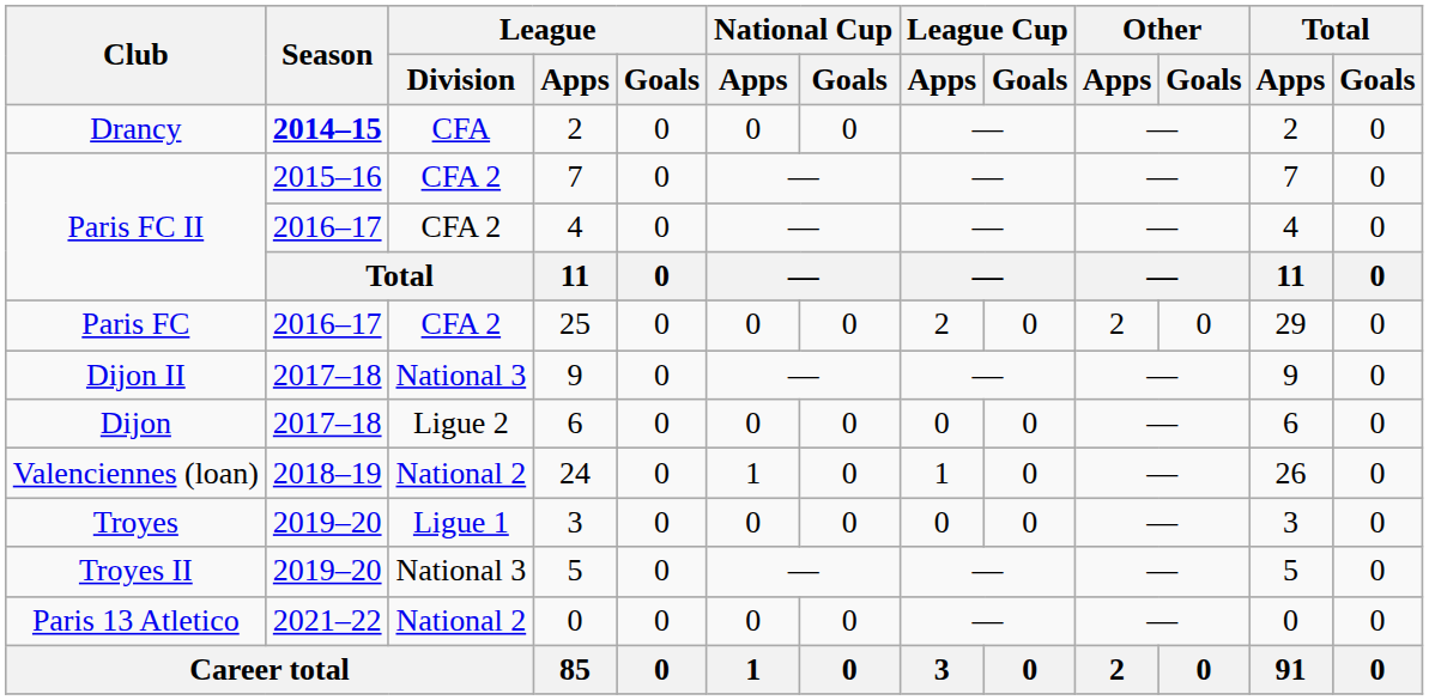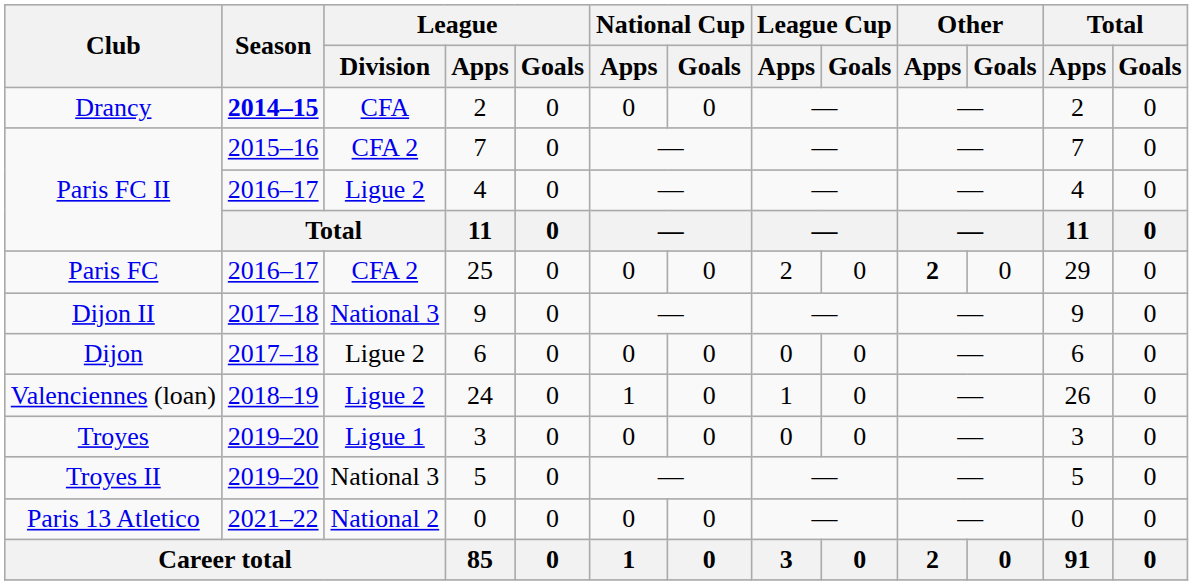 <table class="wikitable" style="text-align:center">
 <tr>
 <th rowspan="2">Club</th>
 <th rowspan="2">Season</th>
 <th colspan="3">League</th>
 <th colspan="2">National Cup</th>
 <th colspan="2">League Cup</th>
 <th colspan="2">Other</th>
 <th colspan="2">Total</th>
 </tr>
 <tr>
 <th>Division</th>
 <th>Apps</th>
 <th>Goals</th>
 <th>Apps</th>
 <th>Goals</th>
 <th>Apps</th>
 <th>Goals</th>
 <th>Apps</th>
 <th>Goals</th>
 <th>Apps</th>
 <th>Goals</th>
 </tr>
 <tr>
 <td><a href='#'>Drancy</a></td>
 <td><strong><a href='#'>2014–15</a></strong></td>
 <td><a href='#'>CFA</a></td>
 <td>2</td>
 <td>0</td>
 <td>0</td>
 <td>0</td>
 <td colspan="2">—</td>
 <td colspan="2">—</td>
 <td>2</td>
 <td>0</td>
 </tr>
 <tr>
 <td rowspan="3"><a href='#'>Paris FC II</a></td>
 <td><a href='#'>2015–16</a></td>
 <td><a href='#'>CFA 2</a></td>
 <td>7</td>
 <td>0</td>
 <td colspan="2">—</td>
 <td colspan="2">—</td>
 <td colspan="2">—</td>
 <td>7</td>
 <td>0</td>
 </tr>
 <tr>
 <td><a href='#'>2016–17</a></td>
-<td>CFA 2</td>
+<td><a href='#'>Ligue 2</a></td>
 <td>4</td>
 <td>0</td>
 <td colspan="2">—</td>
 <td colspan="2">—</td>
 <td colspan="2">—</td>
 <td>4</td>
 <td>0</td>
 </tr>
 <tr>
 <th colspan="2">Total</th>
 <th>11</th>
 <th>0</th>
 <th colspan="2">—</th>
 <th colspan="2">—</th>
 <th colspan="2">—</th>
 <th>11</th>
 <th>0</th>
 </tr>
 <tr>
 <td><a href='#'>Paris FC</a></td>
 <td><a href='#'>2016–17</a></td>
 <td><a href='#'>CFA 2</a></td>
 <td>25</td>
 <td>0</td>
 <td>0</td>
 <td>0</td>
 <td>2</td>
 <td>0</td>
-<td>2</td>
+<td><strong>2</strong></td>
 <td>0</td>
 <td>29</td>
 <td>0</td>
 </tr>
 <tr>
 <td><a href='#'>Dijon II</a></td>
 <td><a href='#'>2017–18</a></td>
 <td><a href='#'>National 3</a></td>
 <td>9</td>
 <td>0</td>
 <td colspan="2">—</td>
 <td colspan="2">—</td>
 <td colspan="2">—</td>
 <td>9</td>
 <td>0</td>
 </tr>
 <tr>
 <td><a href='#'>Dijon</a></td>
 <td><a href='#'>2017–18</a></td>
 <td>Ligue 2</td>
 <td>6</td>
 <td>0</td>
 <td>0</td>
 <td>0</td>
 <td>0</td>
 <td>0</td>
 <td colspan="2">—</td>
 <td>6</td>
 <td>0</td>
 </tr>
 <tr>
 <td><a href='#'>Valenciennes</a> (loan)</td>
 <td><a href='#'>2018–19</a></td>
-<td><a href='#'>National 2</a></td>
+<td><a href='#'>Ligue 2</a></td>
 <td>24</td>
 <td>0</td>
 <td>1</td>
 <td>0</td>
 <td>1</td>
 <td>0</td>
 <td colspan="2">—</td>
 <td>26</td>
 <td>0</td>
 </tr>
 <tr>
 <td><a href='#'>Troyes</a></td>
 <td><a href='#'>2019–20</a></td>
 <td><a href='#'>Ligue 1</a></td>
 <td>3</td>
 <td>0</td>
 <td>0</td>
 <td>0</td>
 <td>0</td>
 <td>0</td>
 <td colspan="2">—</td>
 <td>3</td>
 <td>0</td>
 </tr>
 <tr>
 <td><a href='#'>Troyes II</a></td>
 <td><a href='#'>2019–20</a></td>
 <td>National 3</td>
 <td>5</td>
 <td>0</td>
 <td colspan="2">—</td>
 <td colspan="2">—</td>
 <td colspan="2">—</td>
 <td>5</td>
 <td>0</td>
 </tr>
 <tr>
 <td><a href='#'>Paris 13 Atletico</a></td>
 <td><a href='#'>2021–22</a></td>
 <td><a href='#'>National 2</a></td>
 <td>0</td>
 <td>0</td>
 <td>0</td>
 <td>0</td>
 <td colspan="2">—</td>
 <td colspan="2">—</td>
 <td>0</td>
 <td>0</td>
 </tr>
 <tr>
 <th colspan="3">Career total</th>
 <th>85</th>
 <th>0</th>
 <th>1</th>
 <th>0</th>
 <th>3</th>
 <th>0</th>
 <th>2</th>
 <th>0</th>
 <th>91</th>
 <th>0</th>
 </tr>
 </table>
